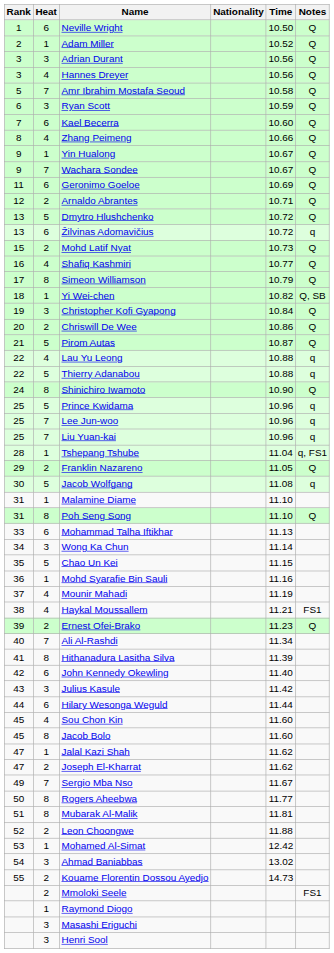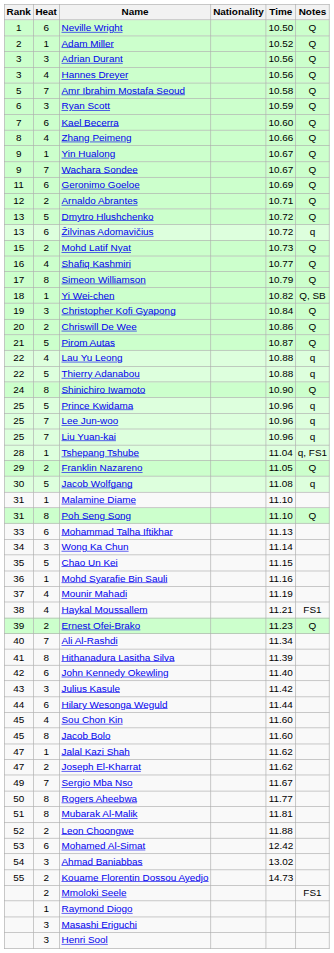 <table class="wikitable sortable" style="text-align:center">
 <tr>
 <th>Rank</th>
 <th>Heat</th>
 <th>Name</th>
 <th>Nationality</th>
 <th>Time</th>
 <th>Notes</th>
 </tr>
 <tr bgcolor=ccffcc>
 <td>1</td>
 <td>6</td>
 <td align=left><a href='#'>Neville Wright</a></td>
 <td align=left></td>
 <td>10.50</td>
 <td>Q</td>
 </tr>
 <tr bgcolor=ccffcc>
 <td>2</td>
 <td>1</td>
 <td align=left><a href='#'>Adam Miller</a></td>
 <td align=left></td>
 <td>10.52</td>
 <td>Q</td>
 </tr>
 <tr bgcolor=ccffcc>
 <td>3</td>
 <td>3</td>
 <td align=left><a href='#'>Adrian Durant</a></td>
 <td align=left></td>
 <td>10.56</td>
 <td>Q</td>
 </tr>
 <tr bgcolor=ccffcc>
 <td>3</td>
 <td>4</td>
 <td align=left><a href='#'>Hannes Dreyer</a></td>
 <td align=left></td>
 <td>10.56</td>
 <td>Q</td>
 </tr>
 <tr bgcolor=ccffcc>
 <td>5</td>
 <td>7</td>
 <td align=left><a href='#'>Amr Ibrahim Mostafa Seoud</a></td>
 <td align=left></td>
 <td>10.58</td>
 <td>Q</td>
 </tr>
 <tr bgcolor=ccffcc>
 <td>6</td>
 <td>3</td>
 <td align=left><a href='#'>Ryan Scott</a></td>
 <td align=left></td>
 <td>10.59</td>
 <td>Q</td>
 </tr>
 <tr bgcolor=ccffcc>
 <td>7</td>
 <td>6</td>
 <td align=left><a href='#'>Kael Becerra</a></td>
 <td align=left></td>
 <td>10.60</td>
 <td>Q</td>
 </tr>
 <tr bgcolor=ccffcc>
 <td>8</td>
 <td>4</td>
 <td align=left><a href='#'>Zhang Peimeng</a></td>
 <td align=left></td>
 <td>10.66</td>
 <td>Q</td>
 </tr>
 <tr bgcolor=ccffcc>
 <td>9</td>
 <td>1</td>
 <td align=left><a href='#'>Yin Hualong</a></td>
 <td align=left></td>
 <td>10.67</td>
 <td>Q</td>
 </tr>
 <tr bgcolor=ccffcc>
 <td>9</td>
 <td>7</td>
 <td align=left><a href='#'>Wachara Sondee</a></td>
 <td align=left></td>
 <td>10.67</td>
 <td>Q</td>
 </tr>
 <tr bgcolor=ccffcc>
 <td>11</td>
 <td>6</td>
 <td align=left><a href='#'>Geronimo Goeloe</a></td>
 <td align=left></td>
 <td>10.69</td>
 <td>Q</td>
 </tr>
 <tr bgcolor=ccffcc>
 <td>12</td>
 <td>2</td>
 <td align=left><a href='#'>Arnaldo Abrantes</a></td>
 <td align=left></td>
 <td>10.71</td>
 <td>Q</td>
 </tr>
 <tr bgcolor=ccffcc>
 <td>13</td>
 <td>5</td>
 <td align=left><a href='#'>Dmytro Hlushchenko</a></td>
 <td align=left></td>
 <td>10.72</td>
 <td>Q</td>
 </tr>
 <tr bgcolor=ddffdd>
 <td>13</td>
 <td>6</td>
 <td align=left><a href='#'>Žilvinas Adomavičius</a></td>
 <td align=left></td>
 <td>10.72</td>
 <td>q</td>
 </tr>
 <tr bgcolor=ccffcc>
 <td>15</td>
 <td>2</td>
 <td align=left><a href='#'>Mohd Latif Nyat</a></td>
 <td align=left></td>
 <td>10.73</td>
 <td>Q</td>
 </tr>
 <tr bgcolor=ccffcc>
 <td>16</td>
 <td>4</td>
 <td align=left><a href='#'>Shafiq Kashmiri</a></td>
 <td align=left></td>
 <td>10.77</td>
 <td>Q</td>
 </tr>
 <tr bgcolor=ccffcc>
 <td>17</td>
 <td>8</td>
 <td align=left><a href='#'>Simeon Williamson</a></td>
 <td align=left></td>
 <td>10.79</td>
 <td>Q</td>
 </tr>
 <tr bgcolor=ccffcc>
 <td>18</td>
 <td>1</td>
 <td align=left><a href='#'>Yi Wei-chen</a></td>
 <td align=left></td>
 <td>10.82</td>
 <td>Q, SB</td>
 </tr>
 <tr bgcolor=ccffcc>
 <td>19</td>
 <td>3</td>
 <td align=left><a href='#'>Christopher Kofi Gyapong</a></td>
 <td align=left></td>
 <td>10.84</td>
 <td>Q</td>
 </tr>
 <tr bgcolor=ccffcc>
 <td>20</td>
 <td>2</td>
 <td align=left><a href='#'>Chriswill De Wee</a></td>
 <td align=left></td>
 <td>10.86</td>
 <td>Q</td>
 </tr>
 <tr bgcolor=ccffcc>
 <td>21</td>
 <td>5</td>
 <td align=left><a href='#'>Pirom Autas</a></td>
 <td align=left></td>
 <td>10.87</td>
 <td>Q</td>
 </tr>
 <tr bgcolor=ddffdd>
 <td>22</td>
 <td>4</td>
 <td align=left><a href='#'>Lau Yu Leong</a></td>
 <td align=left></td>
 <td>10.88</td>
 <td>q</td>
 </tr>
 <tr bgcolor=ddffdd>
 <td>22</td>
 <td>5</td>
 <td align=left><a href='#'>Thierry Adanabou</a></td>
 <td align=left></td>
 <td>10.88</td>
 <td>q</td>
 </tr>
 <tr bgcolor=ccffcc>
 <td>24</td>
 <td>8</td>
 <td align=left><a href='#'>Shinichiro Iwamoto</a></td>
 <td align=left></td>
 <td>10.90</td>
 <td>Q</td>
 </tr>
 <tr bgcolor=ddffdd>
 <td>25</td>
 <td>5</td>
 <td align=left><a href='#'>Prince Kwidama</a></td>
 <td align=left></td>
 <td>10.96</td>
 <td>q</td>
 </tr>
 <tr bgcolor=ddffdd>
 <td>25</td>
 <td>7</td>
 <td align=left><a href='#'>Lee Jun-woo</a></td>
 <td align=left></td>
 <td>10.96</td>
 <td>q</td>
 </tr>
 <tr bgcolor=ddffdd>
 <td>25</td>
 <td>7</td>
 <td align=left><a href='#'>Liu Yuan-kai</a></td>
 <td align=left></td>
 <td>10.96</td>
 <td>q</td>
 </tr>
 <tr bgcolor=ddffdd>
 <td>28</td>
 <td>1</td>
 <td align=left><a href='#'>Tshepang Tshube</a></td>
 <td align=left></td>
 <td>11.04</td>
 <td>q, FS1</td>
 </tr>
 <tr bgcolor=ccffcc>
 <td>29</td>
 <td>2</td>
 <td align=left><a href='#'>Franklin Nazareno</a></td>
 <td align=left></td>
 <td>11.05</td>
 <td>Q</td>
 </tr>
 <tr bgcolor=ddffdd>
 <td>30</td>
 <td>5</td>
 <td align=left><a href='#'>Jacob Wolfgang</a></td>
 <td align=left></td>
 <td>11.08</td>
 <td>q</td>
 </tr>
 <tr>
 <td>31</td>
 <td>1</td>
 <td align=left><a href='#'>Malamine Diame</a></td>
 <td align=left></td>
 <td>11.10</td>
 <td></td>
 </tr>
 <tr bgcolor=ccffcc>
 <td>31</td>
 <td>8</td>
 <td align=left><a href='#'>Poh Seng Song</a></td>
 <td align=left></td>
 <td>11.10</td>
 <td>Q</td>
 </tr>
 <tr>
 <td>33</td>
 <td>6</td>
 <td align=left><a href='#'>Mohammad Talha Iftikhar</a></td>
 <td align=left></td>
 <td>11.13</td>
 <td></td>
 </tr>
 <tr>
 <td>34</td>
 <td>3</td>
 <td align=left><a href='#'>Wong Ka Chun</a></td>
 <td align=left></td>
 <td>11.14</td>
 <td></td>
 </tr>
 <tr>
 <td>35</td>
 <td>5</td>
 <td align=left><a href='#'>Chao Un Kei</a></td>
 <td align=left></td>
 <td>11.15</td>
 <td></td>
 </tr>
 <tr>
 <td>36</td>
 <td>1</td>
 <td align=left><a href='#'>Mohd Syarafie Bin Sauli</a></td>
 <td align=left></td>
 <td>11.16</td>
 <td></td>
 </tr>
 <tr>
 <td>37</td>
 <td>4</td>
 <td align=left><a href='#'>Mounir Mahadi</a></td>
 <td align=left></td>
 <td>11.19</td>
 <td></td>
 </tr>
 <tr>
 <td>38</td>
 <td>4</td>
 <td align=left><a href='#'>Haykal Moussallem</a></td>
 <td align=left></td>
 <td>11.21</td>
 <td>FS1</td>
 </tr>
 <tr bgcolor=ccffcc>
 <td>39</td>
 <td>2</td>
 <td align=left><a href='#'>Ernest Ofei-Brako</a></td>
 <td align=left></td>
 <td>11.23</td>
 <td>Q</td>
 </tr>
 <tr>
 <td>40</td>
 <td>7</td>
 <td align=left><a href='#'>Ali Al-Rashdi</a></td>
 <td align=left></td>
 <td>11.34</td>
 <td></td>
 </tr>
 <tr>
 <td>41</td>
 <td>8</td>
 <td align=left><a href='#'>Hithanadura Lasitha Silva</a></td>
 <td align=left></td>
 <td>11.39</td>
 <td></td>
 </tr>
 <tr>
 <td>42</td>
 <td>6</td>
 <td align=left><a href='#'>John Kennedy Okewling</a></td>
 <td align=left></td>
 <td>11.40</td>
 <td></td>
 </tr>
 <tr>
 <td>43</td>
 <td>3</td>
 <td align=left><a href='#'>Julius Kasule</a></td>
 <td align=left></td>
 <td>11.42</td>
 <td></td>
 </tr>
 <tr>
 <td>44</td>
 <td>6</td>
 <td align=left><a href='#'>Hilary Wesonga Weguld</a></td>
 <td align=left></td>
 <td>11.44</td>
 <td></td>
 </tr>
 <tr>
 <td>45</td>
 <td>4</td>
 <td align=left><a href='#'>Sou Chon Kin</a></td>
 <td align=left></td>
 <td>11.60</td>
 <td></td>
 </tr>
 <tr>
 <td>45</td>
 <td>8</td>
 <td align=left><a href='#'>Jacob Bolo</a></td>
 <td align=left></td>
 <td>11.60</td>
 <td></td>
 </tr>
 <tr>
 <td>47</td>
 <td>1</td>
 <td align=left><a href='#'>Jalal Kazi Shah</a></td>
 <td align=left></td>
 <td>11.62</td>
 <td></td>
 </tr>
 <tr>
 <td>47</td>
 <td>2</td>
 <td align=left><a href='#'>Joseph El-Kharrat</a></td>
 <td align=left></td>
 <td>11.62</td>
 <td></td>
 </tr>
 <tr>
 <td>49</td>
 <td>7</td>
 <td align=left><a href='#'>Sergio Mba Nso</a></td>
 <td align=left></td>
 <td>11.67</td>
 <td></td>
 </tr>
 <tr>
 <td>50</td>
 <td>8</td>
 <td align=left><a href='#'>Rogers Aheebwa</a></td>
 <td align=left></td>
 <td>11.77</td>
 <td></td>
 </tr>
 <tr>
 <td>51</td>
 <td>8</td>
 <td align=left><a href='#'>Mubarak Al-Malik</a></td>
 <td align=left></td>
 <td>11.81</td>
 <td></td>
 </tr>
 <tr>
 <td>52</td>
 <td>2</td>
 <td align=left><a href='#'>Leon Choongwe</a></td>
 <td align=left></td>
 <td>11.88</td>
 <td></td>
 </tr>
 <tr>
 <td>53</td>
-<td>1</td>
+<td>6</td>
 <td align=left><a href='#'>Mohamed Al-Simat</a></td>
 <td align=left></td>
 <td>12.42</td>
 <td></td>
 </tr>
 <tr>
 <td>54</td>
 <td>3</td>
 <td align=left><a href='#'>Ahmad Baniabbas</a></td>
 <td align=left></td>
 <td>13.02</td>
 <td></td>
 </tr>
 <tr>
 <td>55</td>
 <td>2</td>
 <td align=left><a href='#'>Kouame Florentin Dossou Ayedjo</a></td>
 <td align=left></td>
 <td>14.73</td>
 <td></td>
 </tr>
 <tr>
 <td></td>
 <td>2</td>
 <td align=left><a href='#'>Mmoloki Seele</a></td>
 <td align=left></td>
 <td></td>
 <td>FS1</td>
 </tr>
 <tr>
 <td></td>
 <td>1</td>
 <td align=left><a href='#'>Raymond Diogo</a></td>
 <td align=left></td>
 <td></td>
 <td></td>
 </tr>
 <tr>
 <td></td>
 <td>3</td>
 <td align=left><a href='#'>Masashi Eriguchi</a></td>
 <td align=left></td>
 <td></td>
 <td></td>
 </tr>
 <tr>
 <td></td>
 <td>3</td>
 <td align=left><a href='#'>Henri Sool</a></td>
 <td align=left></td>
 <td></td>
 <td></td>
 </tr>
 </table>
